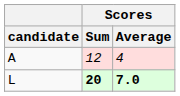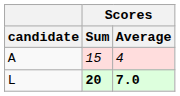 <table class="wikitable">
 <tr>
 <th></th>
 <th colspan=2>Scores</th>
 </tr>
 <tr>
 <th>candidate</th>
 <th>Sum</th>
 <th>Average</th>
 </tr>
 <tr>
 <td>A</td>
-<td bgcolor=#ffdddd><em>12</em></td>
+<td bgcolor=#ffdddd><em>15</em></td>
 <td bgcolor=#ffdddd><em>4</em></td>
 </tr>
 <tr>
 <td>L</td>
 <td bgcolor=#ddffdd><strong>20</strong></td>
 <td bgcolor=#ddffdd><strong>7.0</strong></td>
 </tr>
 </table>
